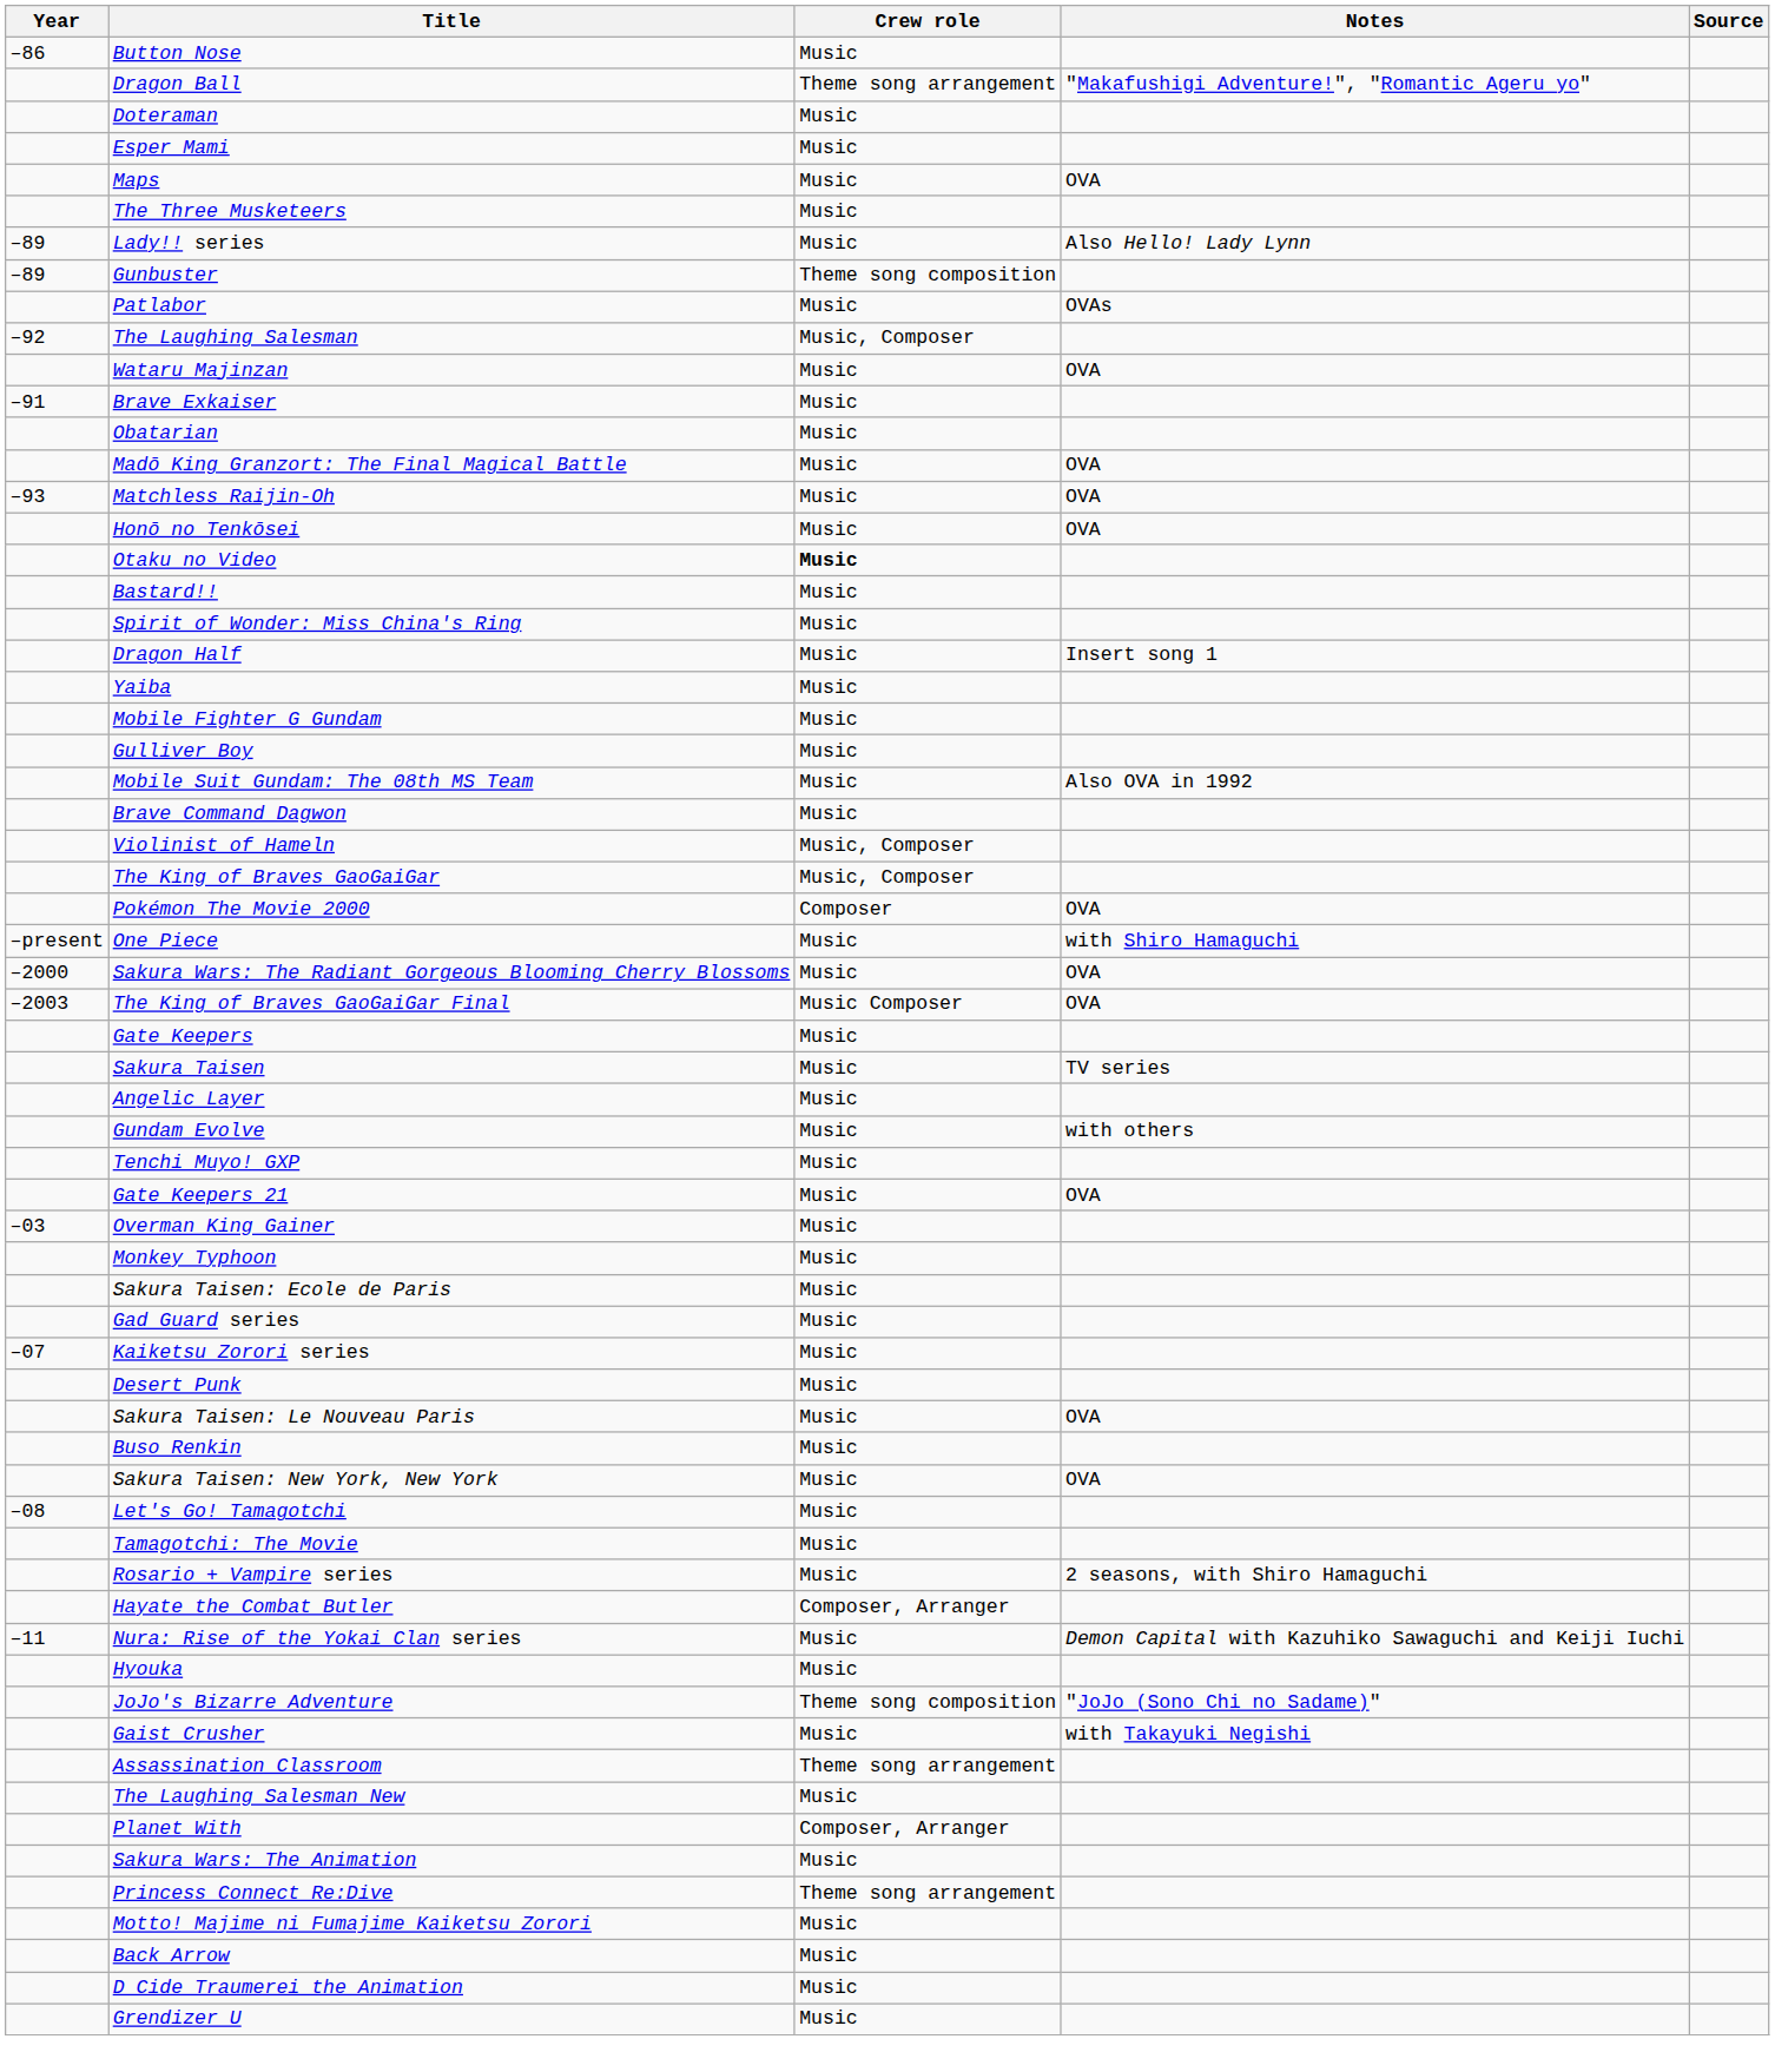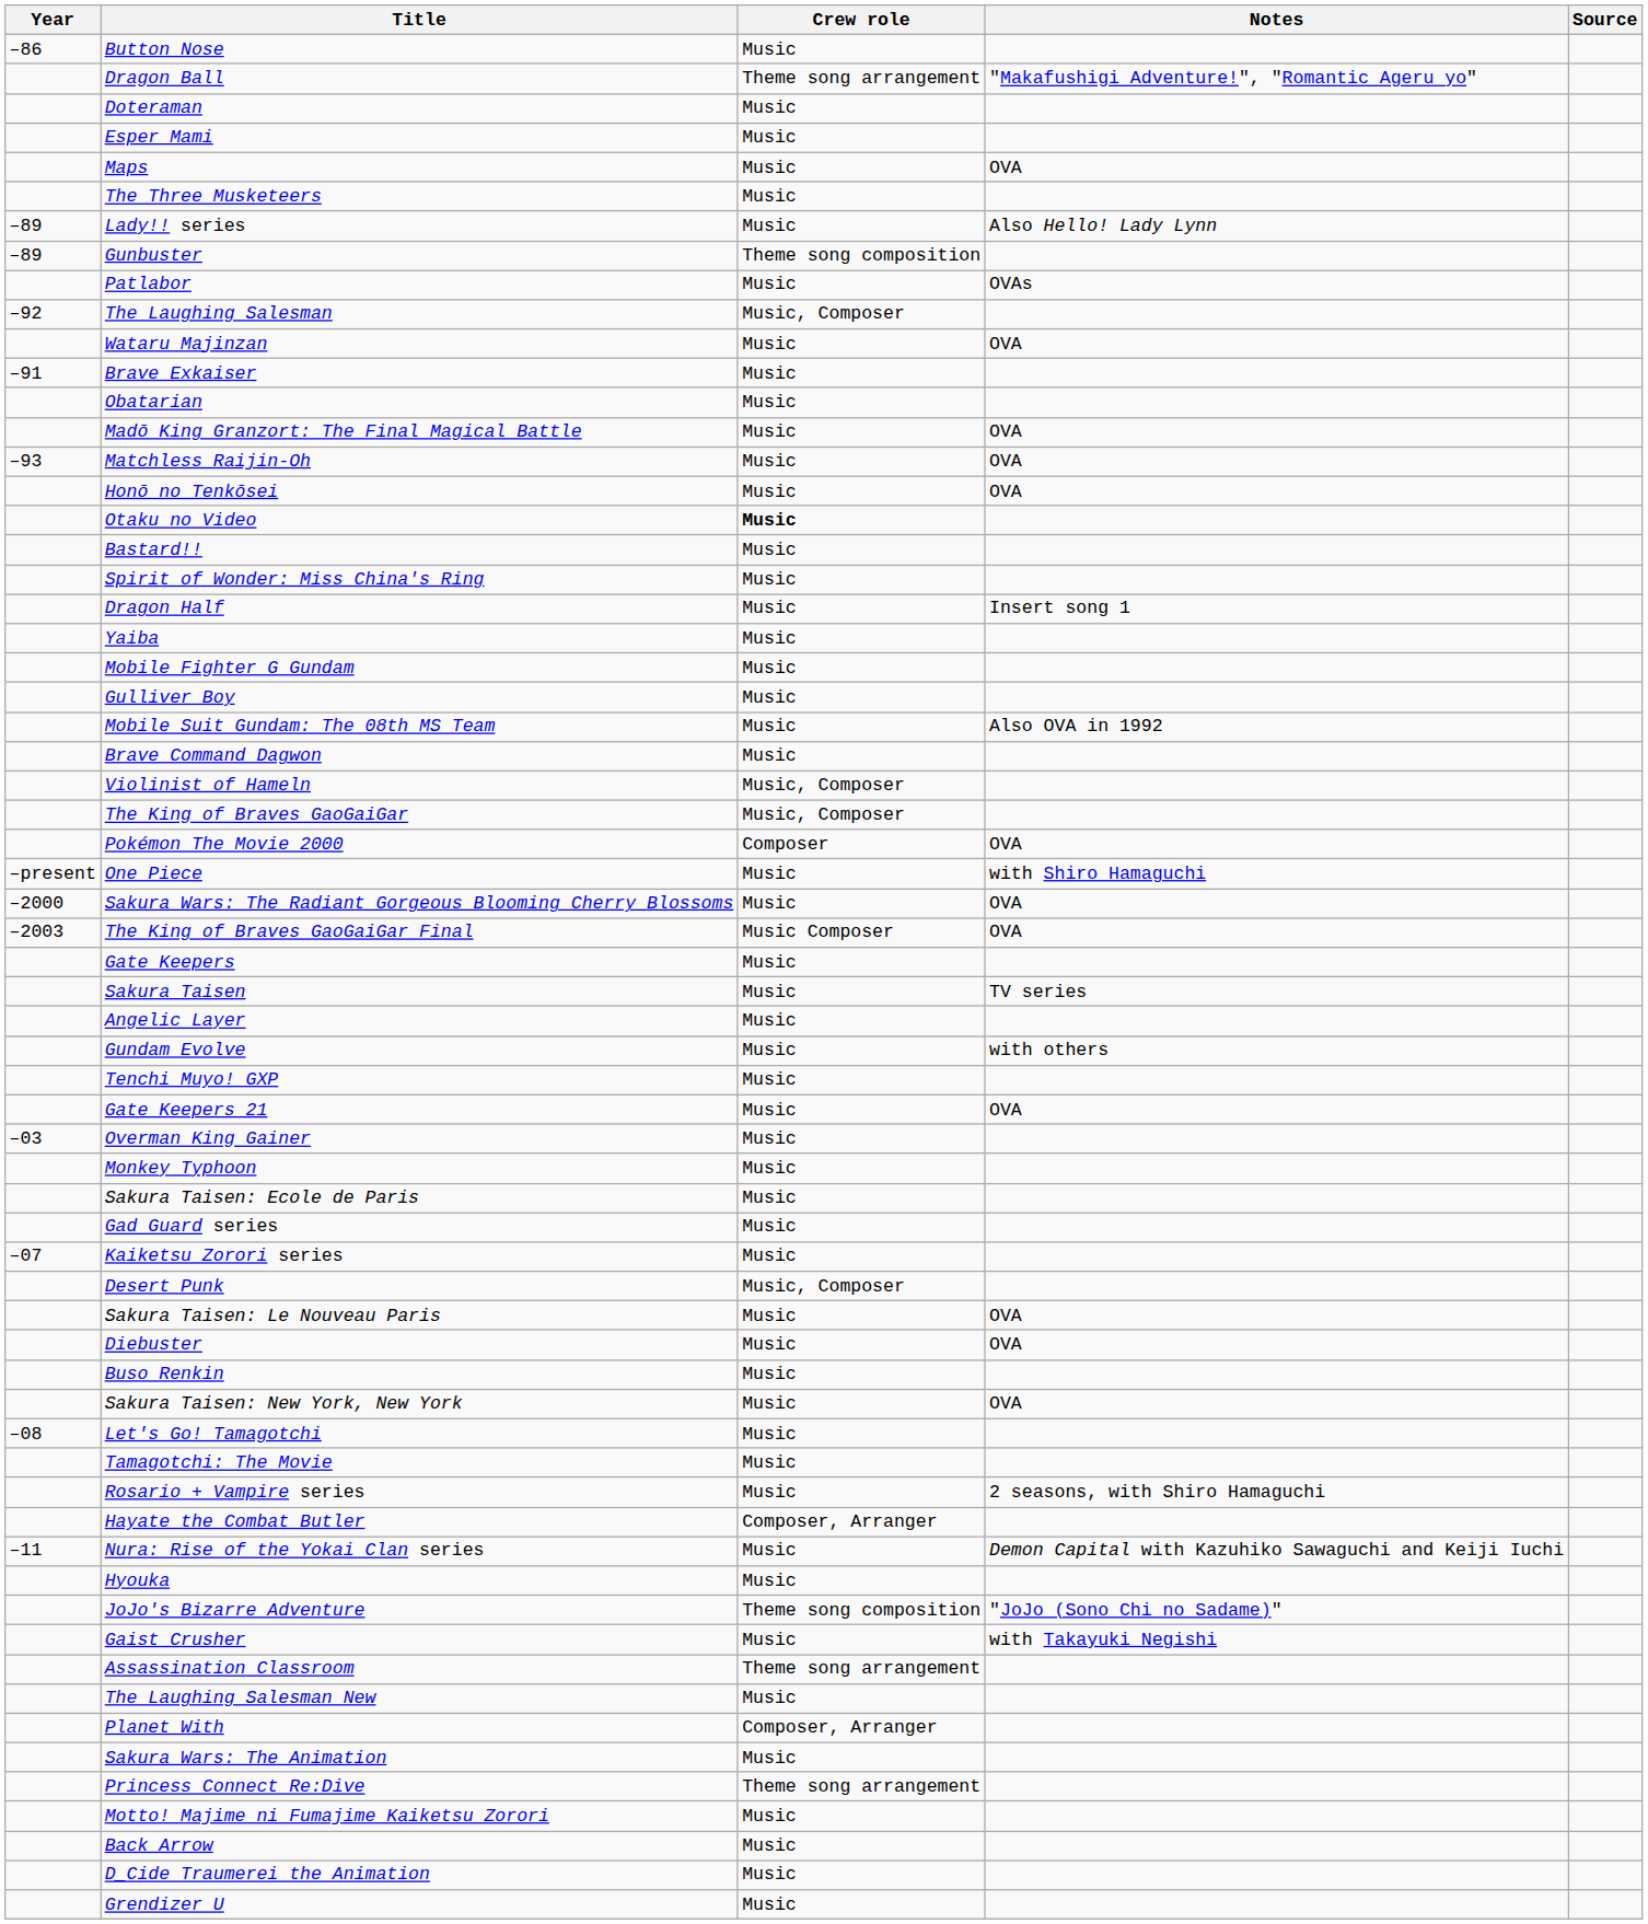 <table class="wikitable sortable plainrowheaders">
 <tr>
 <th>Year</th>
 <th>Title</th>
 <th>Crew role </th>
 <th class="unsortable">Notes</th>
 <th class="unsortable">Source</th>
 </tr>
 <tr>
 <td>–86</td>
 <td><em><a href='#'>Button Nose</a></em></td>
 <td>Music</td>
 <td></td>
 <td></td>
 </tr>
 <tr>
 <td></td>
 <td><em><a href='#'>Dragon Ball</a></em></td>
 <td>Theme song arrangement</td>
 <td>"<a href='#'>Makafushigi Adventure!</a>", "<a href='#'>Romantic Ageru yo</a>"</td>
 <td></td>
 </tr>
 <tr>
 <td></td>
 <td><em><a href='#'>Doteraman</a></em></td>
 <td>Music</td>
 <td></td>
 <td></td>
 </tr>
 <tr>
 <td></td>
 <td><em><a href='#'>Esper Mami</a></em></td>
 <td>Music</td>
 <td></td>
 <td></td>
 </tr>
 <tr>
 <td></td>
 <td><em><a href='#'>Maps</a></em></td>
 <td>Music</td>
 <td>OVA</td>
 <td></td>
 </tr>
 <tr>
 <td></td>
 <td><em><a href='#'>The Three Musketeers</a></em></td>
 <td>Music</td>
 <td></td>
 <td></td>
 </tr>
 <tr>
 <td>–89</td>
 <td><em><a href='#'>Lady!!</a></em> series</td>
 <td>Music</td>
 <td>Also <em>Hello! Lady Lynn</em></td>
 <td></td>
 </tr>
 <tr>
 <td>–89</td>
 <td><em><a href='#'>Gunbuster</a></em></td>
 <td>Theme song composition</td>
 <td></td>
 <td></td>
 </tr>
 <tr>
 <td></td>
 <td><em><a href='#'>Patlabor</a></em></td>
 <td>Music</td>
 <td>OVAs</td>
 <td></td>
 </tr>
 <tr>
 <td>–92</td>
 <td><em><a href='#'>The Laughing Salesman</a></em></td>
 <td>Music, Composer</td>
 <td></td>
 <td></td>
 </tr>
 <tr>
 <td></td>
 <td><em><a href='#'>Wataru Majinzan</a></em></td>
 <td>Music</td>
 <td>OVA</td>
 <td></td>
 </tr>
 <tr>
 <td>–91</td>
 <td><em><a href='#'>Brave Exkaiser</a></em></td>
 <td>Music</td>
 <td></td>
 <td></td>
 </tr>
 <tr>
 <td></td>
 <td><em><a href='#'>Obatarian</a></em></td>
 <td>Music</td>
 <td></td>
 <td></td>
 </tr>
 <tr>
 <td></td>
 <td><em> <a href='#'>Madō King Granzort: The Final Magical Battle</a></em></td>
 <td>Music</td>
 <td>OVA</td>
 <td></td>
 </tr>
 <tr>
 <td>–93</td>
 <td><em><a href='#'>Matchless Raijin-Oh</a></em></td>
 <td>Music</td>
 <td>OVA</td>
 <td></td>
 </tr>
 <tr>
 <td></td>
 <td><em><a href='#'>Honō no Tenkōsei</a></em></td>
 <td>Music</td>
 <td>OVA</td>
 <td></td>
 </tr>
 <tr>
 <td></td>
 <td><em><a href='#'>Otaku no Video</a></em></td>
 <td><strong>Music</strong></td>
 <td></td>
 <td></td>
 </tr>
 <tr>
 <td></td>
 <td><em><a href='#'>Bastard!!</a></em></td>
 <td>Music</td>
 <td></td>
 <td></td>
 </tr>
 <tr>
 <td></td>
 <td><em> <a href='#'>Spirit of Wonder: Miss China's Ring</a></em></td>
 <td>Music</td>
 <td></td>
 <td></td>
 </tr>
 <tr>
 <td></td>
 <td><em><a href='#'>Dragon Half</a></em></td>
 <td>Music</td>
 <td>Insert song 1</td>
 <td></td>
 </tr>
 <tr>
 <td></td>
 <td><em><a href='#'>Yaiba</a></em></td>
 <td>Music</td>
 <td></td>
 <td></td>
 </tr>
 <tr>
 <td></td>
 <td><em><a href='#'>Mobile Fighter G Gundam</a></em></td>
 <td>Music</td>
 <td></td>
 <td></td>
 </tr>
 <tr>
 <td></td>
 <td><em><a href='#'>Gulliver Boy</a></em></td>
 <td>Music</td>
 <td></td>
 <td></td>
 </tr>
 <tr>
 <td></td>
 <td><em><a href='#'>Mobile Suit Gundam: The 08th MS Team</a></em></td>
 <td>Music</td>
 <td>Also OVA in 1992</td>
 <td></td>
 </tr>
 <tr>
 <td></td>
 <td><em><a href='#'>Brave Command Dagwon</a></em></td>
 <td>Music</td>
 <td></td>
 </tr>
 <tr>
 <td></td>
 <td><em><a href='#'>Violinist of Hameln</a></em></td>
 <td>Music, Composer</td>
 <td></td>
 <td></td>
 </tr>
 <tr>
 <td></td>
 <td><em><a href='#'>The King of Braves GaoGaiGar</a></em></td>
 <td>Music, Composer</td>
 <td></td>
 <td></td>
 </tr>
 <tr>
 <td></td>
 <td><em><a href='#'>Pokémon The Movie 2000</a></em></td>
 <td>Composer</td>
 <td>OVA</td>
 <td></td>
 </tr>
 <tr>
 <td>–present</td>
 <td><em><a href='#'>One Piece</a></em></td>
 <td>Music</td>
 <td>with <a href='#'>Shiro Hamaguchi</a></td>
 <td></td>
 </tr>
 <tr>
 <td>–2000</td>
 <td><em><a href='#'>Sakura Wars: The Radiant Gorgeous Blooming Cherry Blossoms</a></em></td>
 <td>Music</td>
 <td>OVA</td>
 <td></td>
 </tr>
 <tr>
 <td>–2003</td>
 <td><em><a href='#'>The King of Braves GaoGaiGar Final</a></em></td>
 <td>Music Composer</td>
 <td>OVA</td>
 <td></td>
 </tr>
 <tr>
 <td></td>
 <td><em><a href='#'>Gate Keepers</a></em></td>
 <td>Music</td>
 <td></td>
 <td></td>
 </tr>
 <tr>
 <td></td>
 <td><em><a href='#'>Sakura Taisen</a></em></td>
 <td>Music</td>
 <td>TV series</td>
 <td></td>
 </tr>
 <tr>
 <td></td>
 <td><em><a href='#'>Angelic Layer</a></em></td>
 <td>Music</td>
 <td></td>
 <td></td>
 </tr>
 <tr>
 <td></td>
 <td><em><a href='#'>Gundam Evolve</a></em></td>
 <td>Music</td>
 <td>with others</td>
 <td></td>
 </tr>
 <tr>
 <td></td>
 <td><em><a href='#'>Tenchi Muyo! GXP</a></em></td>
 <td>Music</td>
 <td></td>
 <td></td>
 </tr>
 <tr>
 <td></td>
 <td><em><a href='#'>Gate Keepers 21</a></em></td>
 <td>Music</td>
 <td>OVA</td>
 <td></td>
 </tr>
 <tr>
 <td>–03</td>
 <td><em><a href='#'>Overman King Gainer</a></em></td>
 <td>Music</td>
 <td></td>
 <td></td>
 </tr>
 <tr>
 <td></td>
 <td><em><a href='#'>Monkey Typhoon</a></em></td>
 <td>Music</td>
 <td></td>
 <td></td>
 </tr>
 <tr>
 <td></td>
 <td><em>Sakura Taisen: Ecole de Paris</em></td>
 <td>Music</td>
 <td></td>
 <td></td>
 </tr>
 <tr>
 <td></td>
 <td><em><a href='#'>Gad Guard</a></em> series</td>
 <td>Music</td>
 <td></td>
 <td></td>
 </tr>
 <tr>
 <td>–07</td>
 <td><em><a href='#'>Kaiketsu Zorori</a></em> series</td>
 <td>Music</td>
 <td></td>
 <td></td>
 </tr>
 <tr>
 <td></td>
 <td><em><a href='#'>Desert Punk</a></em></td>
-<td>Music</td>
+<td>Music, Composer</td>
 <td></td>
 <td></td>
 </tr>
 <tr>
 <td></td>
 <td><em>Sakura Taisen: Le Nouveau Paris</em></td>
+<td>Music</td>
+<td>OVA</td>
+<td></td>
+</tr>
+<tr>
+<td></td>
+<td><em><a href='#'>Diebuster</a></em></td>
 <td>Music</td>
 <td>OVA</td>
 <td></td>
 </tr>
 <tr>
 <td></td>
 <td><em><a href='#'>Buso Renkin</a></em></td>
 <td>Music</td>
 <td></td>
 <td></td>
 </tr>
 <tr>
 <td></td>
 <td><em>Sakura Taisen: New York, New York</em></td>
 <td>Music</td>
 <td>OVA</td>
 <td></td>
 </tr>
 <tr>
 <td>–08</td>
 <td><em><a href='#'>Let's Go! Tamagotchi</a></em></td>
 <td>Music</td>
 <td></td>
 <td></td>
 </tr>
 <tr>
 <td></td>
 <td><em><a href='#'>Tamagotchi: The Movie</a></em></td>
 <td>Music</td>
 <td></td>
 <td></td>
 </tr>
 <tr>
 <td></td>
 <td><em><a href='#'>Rosario + Vampire</a></em> series</td>
 <td>Music</td>
 <td>2 seasons, with Shiro Hamaguchi</td>
 <td></td>
 </tr>
 <tr>
 <td></td>
 <td><em><a href='#'>Hayate the Combat Butler</a></em></td>
 <td>Composer, Arranger</td>
 <td></td>
 <td></td>
 </tr>
 <tr>
 <td>–11</td>
 <td><em><a href='#'>Nura: Rise of the Yokai Clan</a></em> series</td>
 <td>Music</td>
 <td><em>Demon Capital</em> with Kazuhiko Sawaguchi and Keiji Iuchi</td>
 <td></td>
 </tr>
 <tr>
 <td></td>
 <td><em><a href='#'>Hyouka</a></em></td>
 <td>Music</td>
 <td></td>
 <td></td>
 </tr>
 <tr>
 <td></td>
 <td><em><a href='#'>JoJo's Bizarre Adventure</a></em></td>
 <td>Theme song composition</td>
 <td>"<a href='#'>JoJo (Sono Chi no Sadame)</a>"</td>
 <td></td>
 </tr>
 <tr>
 <td></td>
 <td><em><a href='#'>Gaist Crusher</a></em></td>
 <td>Music</td>
 <td>with <a href='#'>Takayuki Negishi</a></td>
 <td></td>
 </tr>
 <tr>
 <td></td>
 <td><em><a href='#'>Assassination Classroom</a></em></td>
 <td>Theme song arrangement</td>
 <td></td>
 <td></td>
 </tr>
 <tr>
 <td></td>
 <td><em><a href='#'>The Laughing Salesman New</a></em></td>
 <td>Music</td>
 <td></td>
 <td></td>
 </tr>
 <tr>
 <td></td>
 <td><em><a href='#'>Planet With</a></em></td>
 <td>Composer, Arranger</td>
 <td></td>
 <td></td>
 </tr>
 <tr>
 <td></td>
 <td><em><a href='#'>Sakura Wars: The Animation</a></em></td>
 <td>Music</td>
 <td></td>
 <td></td>
 </tr>
 <tr>
 <td></td>
 <td><em><a href='#'>Princess Connect Re:Dive</a></em></td>
 <td>Theme song arrangement</td>
 <td></td>
 <td></td>
 </tr>
 <tr>
 <td></td>
 <td><em><a href='#'>Motto! Majime ni Fumajime Kaiketsu Zorori</a></em></td>
 <td>Music</td>
 <td></td>
 <td></td>
 </tr>
 <tr>
 <td></td>
 <td><em><a href='#'>Back Arrow</a></em></td>
 <td>Music</td>
 <td></td>
 <td></td>
 </tr>
 <tr>
 <td></td>
 <td><em><a href='#'>D_Cide Traumerei the Animation</a></em></td>
 <td>Music</td>
 <td></td>
 <td></td>
 </tr>
 <tr>
 <td></td>
 <td><em><a href='#'>Grendizer U</a></em></td>
 <td>Music</td>
 <td></td>
 <td></td>
 </tr>
 <tr>
 </tr>
 </table>
